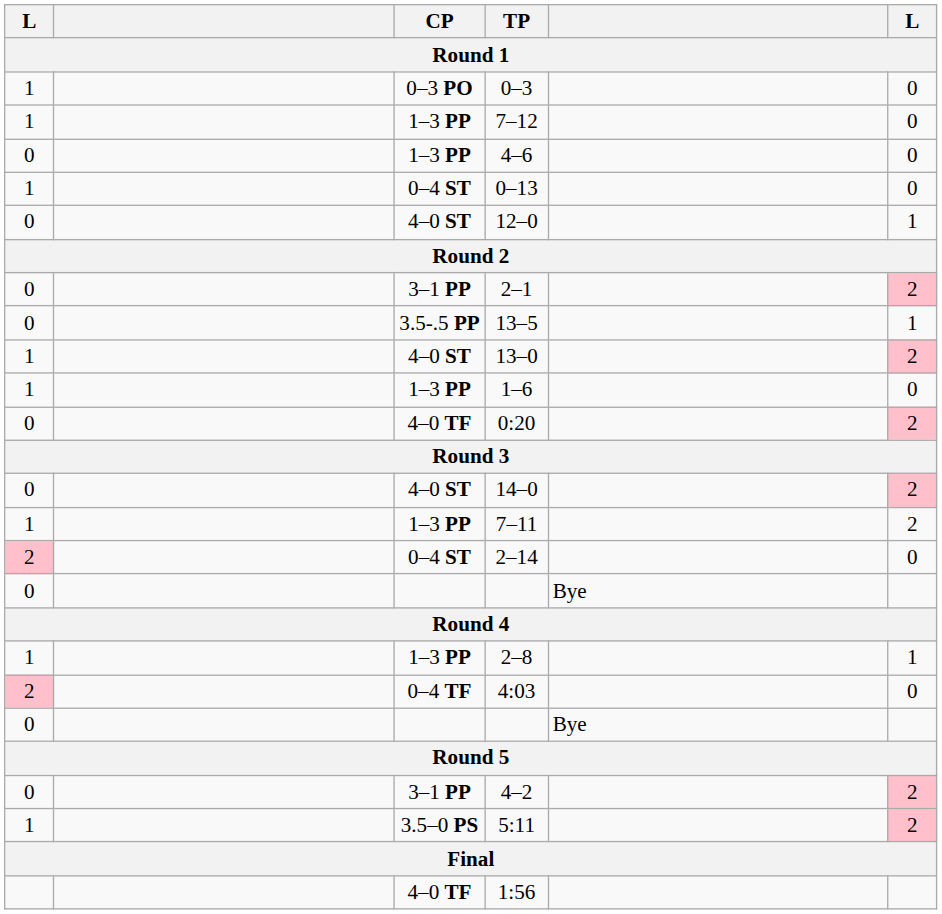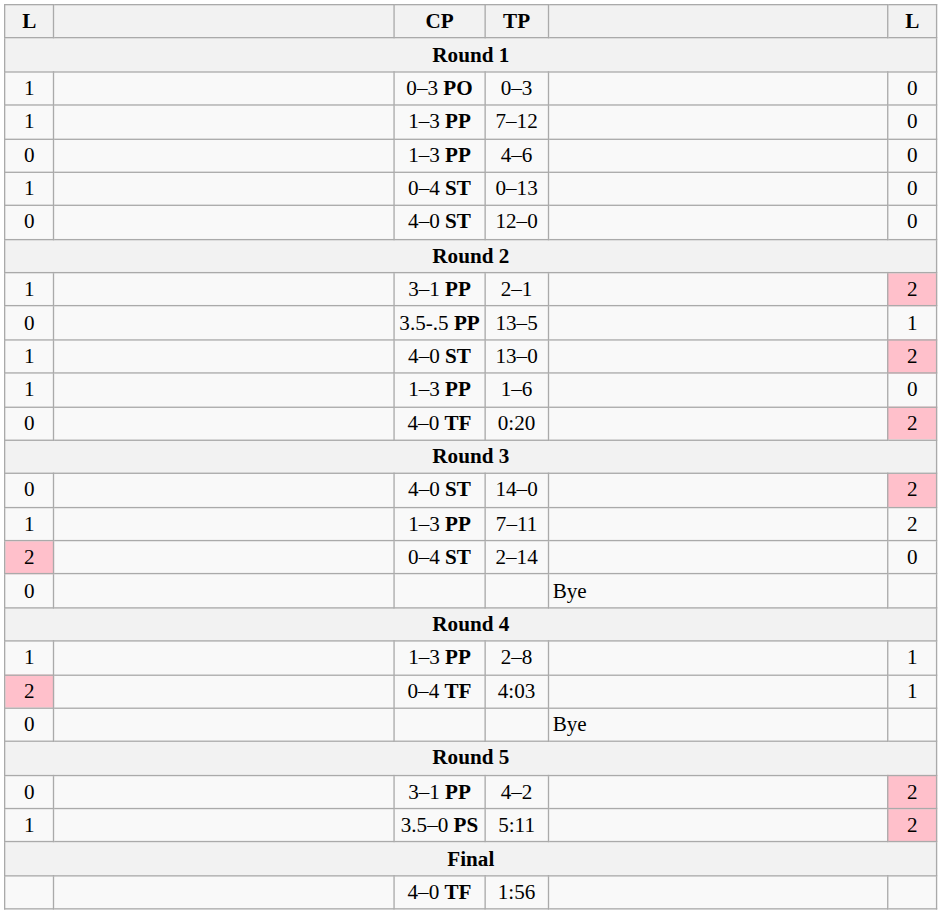 <table class="wikitable" style="text-align: center;" |>
 <tr>
 <th width="30">L</th>
 <th width="250"></th>
 <th width="62">CP</th>
 <th width="40">TP</th>
 <th width="250"></th>
 <th width="30">L</th>
 </tr>
 <tr>
 <th colspan="7">Round 1</th>
 </tr>
 <tr>
 <td>1</td>
 <td style="text-align:left;"></td>
 <td>0–3 <strong>PO</strong></td>
 <td>0–3</td>
 <td style="text-align:left;"><strong></strong></td>
 <td>0</td>
 </tr>
 <tr>
 <td>1</td>
 <td style="text-align:left;"></td>
 <td>1–3 <strong>PP</strong></td>
 <td>7–12</td>
 <td style="text-align:left;"><strong></strong></td>
 <td>0</td>
 </tr>
 <tr>
 <td>0</td>
 <td style="text-align:left;"></td>
 <td>1–3 <strong>PP</strong></td>
 <td>4–6</td>
 <td style="text-align:left;"><strong></strong></td>
 <td>0</td>
 </tr>
 <tr>
 <td>1</td>
 <td style="text-align:left;"></td>
 <td>0–4 <strong>ST</strong></td>
 <td>0–13</td>
 <td style="text-align:left;"><strong></strong></td>
 <td>0</td>
 </tr>
 <tr>
 <td>0</td>
 <td style="text-align:left;"><strong></strong></td>
 <td>4–0 <strong>ST</strong></td>
 <td>12–0</td>
 <td style="text-align:left;"></td>
-<td>1</td>
+<td>0</td>
 </tr>
 <tr>
 <th colspan="7">Round 2</th>
 </tr>
 <tr>
-<td>0</td>
+<td>1</td>
 <td style="text-align:left;"><strong></strong></td>
 <td>3–1 <strong>PP</strong></td>
 <td>2–1</td>
 <td style="text-align:left;"></td>
 <td bgcolor=pink>2</td>
 </tr>
 <tr>
 <td>0</td>
 <td style="text-align:left;"><strong></strong></td>
 <td>3.5-.5 <strong>PP</strong></td>
 <td>13–5</td>
 <td style="text-align:left;"></td>
 <td>1</td>
 </tr>
 <tr>
 <td>1</td>
 <td style="text-align:left;"><strong></strong></td>
 <td>4–0 <strong>ST</strong></td>
 <td>13–0</td>
 <td style="text-align:left;"></td>
 <td bgcolor=pink>2</td>
 </tr>
 <tr>
 <td>1</td>
 <td style="text-align:left;"></td>
 <td>1–3 <strong>PP</strong></td>
 <td>1–6</td>
 <td style="text-align:left;"><strong></strong></td>
 <td>0</td>
 </tr>
 <tr>
 <td>0</td>
 <td style="text-align:left;"><strong></strong></td>
 <td>4–0 <strong>TF</strong></td>
 <td>0:20</td>
 <td style="text-align:left;"></td>
 <td bgcolor=pink>2</td>
 </tr>
 <tr>
 <th colspan="7">Round 3</th>
 </tr>
 <tr>
 <td>0</td>
 <td style="text-align:left;"><strong></strong></td>
 <td>4–0 <strong>ST</strong></td>
 <td>14–0</td>
 <td style="text-align:left;"></td>
 <td bgcolor=pink>2</td>
 </tr>
 <tr>
 <td>1</td>
 <td style="text-align:left;"></td>
 <td>1–3 <strong>PP</strong></td>
 <td>7–11</td>
 <td style="text-align:left;"><strong></strong></td>
 <td>2</td>
 </tr>
 <tr>
 <td bgcolor=pink>2</td>
 <td style="text-align:left;"></td>
 <td>0–4 <strong>ST</strong></td>
 <td>2–14</td>
 <td style="text-align:left;"><strong></strong></td>
 <td>0</td>
 </tr>
 <tr>
 <td>0</td>
 <td style="text-align:left;"><strong></strong></td>
 <td></td>
 <td></td>
 <td style="text-align:left;">Bye</td>
 <td></td>
 </tr>
 <tr>
 <th colspan="7">Round 4</th>
 </tr>
 <tr>
 <td>1</td>
 <td style="text-align:left;"></td>
 <td>1–3 <strong>PP</strong></td>
 <td>2–8</td>
 <td style="text-align:left;"><strong></strong></td>
 <td>1</td>
 </tr>
 <tr>
 <td bgcolor=pink>2</td>
 <td style="text-align:left;"></td>
 <td>0–4 <strong>TF</strong></td>
 <td>4:03</td>
 <td style="text-align:left;"><strong></strong></td>
-<td>0</td>
+<td>1</td>
 </tr>
 <tr>
 <td>0</td>
 <td style="text-align:left;"><strong></strong></td>
 <td></td>
 <td></td>
 <td style="text-align:left;">Bye</td>
 <td></td>
 </tr>
 <tr>
 <th colspan="7">Round 5</th>
 </tr>
 <tr>
 <td>0</td>
 <td style="text-align:left;"><strong></strong></td>
 <td>3–1 <strong>PP</strong></td>
 <td>4–2</td>
 <td style="text-align:left;"></td>
 <td bgcolor=pink>2</td>
 </tr>
 <tr>
 <td>1</td>
 <td style="text-align:left;"><strong></strong></td>
 <td>3.5–0 <strong>PS</strong></td>
 <td>5:11</td>
 <td style="text-align:left;"></td>
 <td bgcolor=pink>2</td>
 </tr>
 <tr>
 <th colspan="7">Final</th>
 </tr>
 <tr>
 <td></td>
 <td style="text-align:left;"><strong></strong></td>
 <td>4–0 <strong>TF</strong></td>
 <td>1:56</td>
 <td style="text-align:left;"></td>
 <td></td>
 </tr>
 </table>
